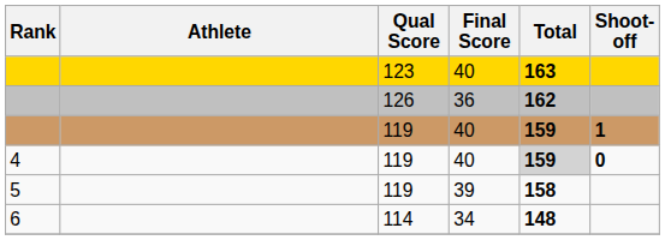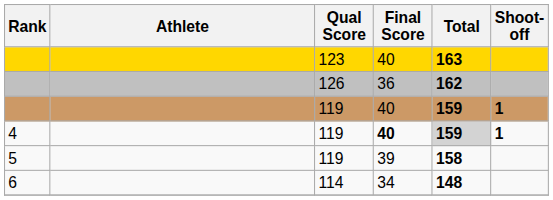 <table class="wikitable" style="font-size:95%" style="width:35em;" style="text-align:center">
 <tr>
 <th>Rank</th>
 <th width=250>Athlete</th>
 <th width=50>Qual Score</th>
 <th width=50>Final Score</th>
 <th width=50>Total</th>
 <th width=40>Shoot-off</th>
 </tr>
 <tr bgcolor=gold>
 <td></td>
 <td align=left></td>
 <td>123</td>
 <td>40</td>
 <td><strong>163</strong></td>
 <td></td>
 </tr>
 <tr bgcolor=silver>
 <td></td>
 <td align=left></td>
 <td>126</td>
 <td>36</td>
 <td><strong>162</strong></td>
 <td></td>
 </tr>
 <tr bgcolor=cc9966>
 <td></td>
 <td align=left></td>
 <td>119</td>
 <td>40</td>
 <td><strong>159</strong></td>
 <td><strong>1</strong></td>
 </tr>
 <tr>
 <td>4</td>
 <td align=left></td>
 <td>119</td>
-<td>40</td>
+<td><strong>40</strong></td>
 <td style="background: lightgrey;"><strong>159</strong></td>
-<td><strong>0</strong></td>
+<td><strong>1</strong></td>
 </tr>
 <tr>
 <td>5</td>
 <td align=left></td>
 <td>119</td>
 <td>39</td>
 <td><strong>158</strong></td>
 <td></td>
 </tr>
 <tr>
 <td>6</td>
 <td align=left></td>
 <td>114</td>
 <td>34</td>
 <td><strong>148</strong></td>
 <td></td>
 </tr>
 <tr>
 </tr>
 </table>
